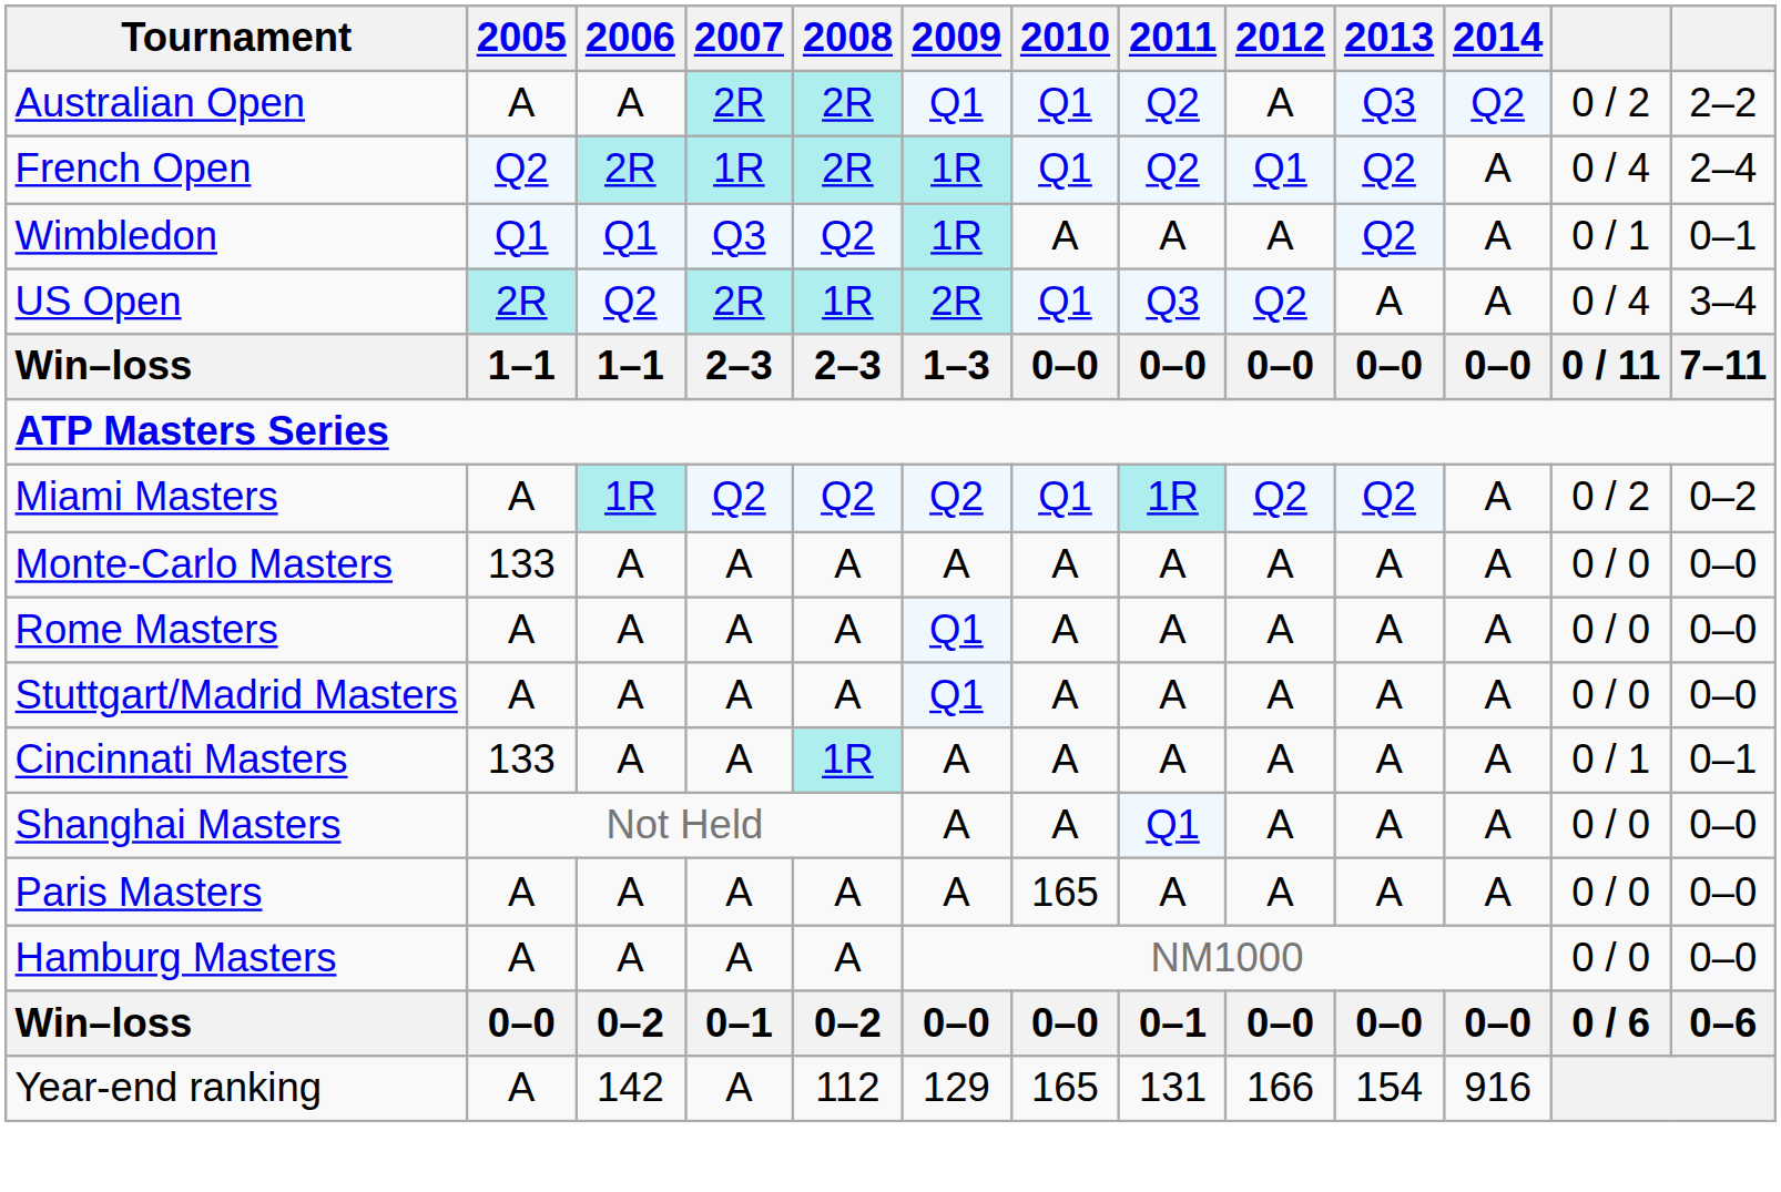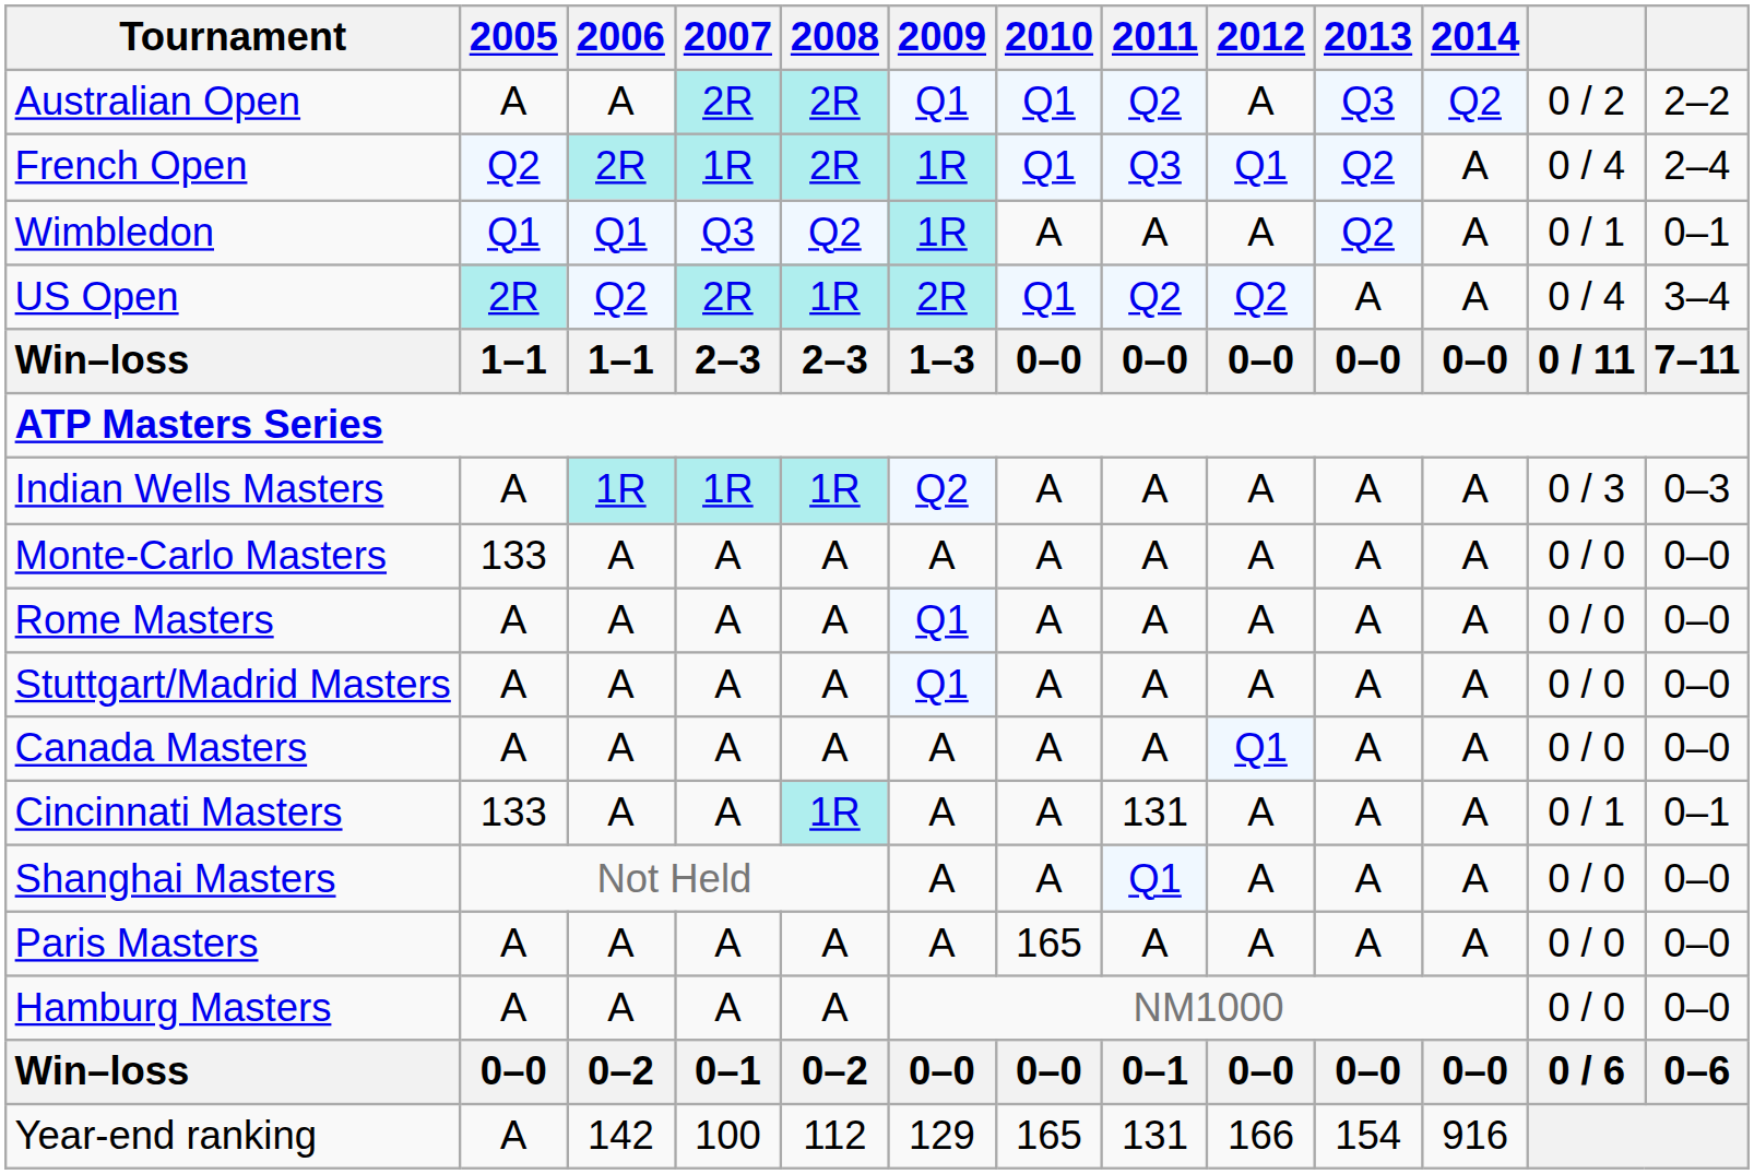 <table class=wikitable style=text-align:center;font-size:97%>
 <tr>
 <th>Tournament</th>
 <th><a href='#'>2005</a></th>
 <th><a href='#'>2006</a></th>
 <th><a href='#'>2007</a></th>
 <th><a href='#'>2008</a></th>
 <th><a href='#'>2009</a></th>
 <th><a href='#'>2010</a></th>
 <th><a href='#'>2011</a></th>
 <th><a href='#'>2012</a></th>
 <th><a href='#'>2013</a></th>
 <th><a href='#'>2014</a></th>
 <th></th>
 <th></th>
 </tr>
 <tr>
 <td align=left><a href='#'>Australian Open</a></td>
 <td>A</td>
 <td>A</td>
 <td bgcolor=afeeee><a href='#'>2R</a></td>
 <td bgcolor=afeeee><a href='#'>2R</a></td>
 <td bgcolor=f0f8ff><a href='#'>Q1</a></td>
 <td bgcolor=f0f8ff><a href='#'>Q1</a></td>
 <td bgcolor=f0f8ff><a href='#'>Q2</a></td>
 <td>A</td>
 <td bgcolor=f0f8ff><a href='#'>Q3</a></td>
 <td bgcolor=f0f8ff><a href='#'>Q2</a></td>
 <td>0 / 2</td>
 <td>2–2</td>
 </tr>
 <tr>
 <td align=left><a href='#'>French Open</a></td>
 <td bgcolor=f0f8ff><a href='#'>Q2</a></td>
 <td bgcolor=afeeee><a href='#'>2R</a></td>
 <td bgcolor=afeeee><a href='#'>1R</a></td>
 <td bgcolor=afeeee><a href='#'>2R</a></td>
 <td bgcolor=afeeee><a href='#'>1R</a></td>
 <td bgcolor=f0f8ff><a href='#'>Q1</a></td>
-<td bgcolor=f0f8ff><a href='#'>Q2</a></td>
+<td bgcolor=f0f8ff><a href='#'>Q3</a></td>
 <td bgcolor=f0f8ff><a href='#'>Q1</a></td>
 <td bgcolor=f0f8ff><a href='#'>Q2</a></td>
 <td>A</td>
 <td>0 / 4</td>
 <td>2–4</td>
 </tr>
 <tr>
 <td align=left><a href='#'>Wimbledon</a></td>
 <td bgcolor=f0f8ff><a href='#'>Q1</a></td>
 <td bgcolor=f0f8ff><a href='#'>Q1</a></td>
 <td bgcolor=f0f8ff><a href='#'>Q3</a></td>
 <td bgcolor=f0f8ff><a href='#'>Q2</a></td>
 <td bgcolor=afeeee><a href='#'>1R</a></td>
 <td>A</td>
 <td>A</td>
 <td>A</td>
 <td bgcolor=f0f8ff><a href='#'>Q2</a></td>
 <td>A</td>
 <td>0 / 1</td>
 <td>0–1</td>
 </tr>
 <tr>
 <td align=left><a href='#'>US Open</a></td>
 <td bgcolor=afeeee><a href='#'>2R</a></td>
 <td bgcolor=f0f8ff><a href='#'>Q2</a></td>
 <td bgcolor=afeeee><a href='#'>2R</a></td>
 <td bgcolor=afeeee><a href='#'>1R</a></td>
 <td bgcolor=afeeee><a href='#'>2R</a></td>
 <td bgcolor=f0f8ff><a href='#'>Q1</a></td>
-<td bgcolor=f0f8ff><a href='#'>Q3</a></td>
+<td bgcolor=f0f8ff><a href='#'>Q2</a></td>
 <td bgcolor=f0f8ff><a href='#'>Q2</a></td>
 <td>A</td>
 <td>A</td>
 <td>0 / 4</td>
 <td>3–4</td>
 </tr>
 <tr>
 <th style=text-align:left>Win–loss</th>
 <th>1–1</th>
 <th>1–1</th>
 <th>2–3</th>
 <th>2–3</th>
 <th>1–3</th>
 <th>0–0</th>
 <th>0–0</th>
 <th>0–0</th>
 <th>0–0</th>
 <th>0–0</th>
 <th>0 / 11</th>
 <th>7–11</th>
 </tr>
 <tr>
 <td colspan=13 align=left><strong><a href='#'>ATP Masters Series</a></strong></td>
 </tr>
 <tr>
-<td align=left><a href='#'>Miami Masters</a></td>
+<td align=left><a href='#'>Indian Wells Masters</a></td>
 <td>A</td>
 <td bgcolor=#afeeee><a href='#'>1R</a></td>
-<td bgcolor=#f0f8ff><a href='#'>Q2</a></td>
-<td bgcolor=#f0f8ff><a href='#'>Q2</a></td>
-<td bgcolor=#f0f8ff><a href='#'>Q2</a></td>
-<td bgcolor=#f0f8ff><a href='#'>Q1</a></td>
+<td bgcolor=#afeeee><a href='#'>1R</a></td>
 <td bgcolor=#afeeee><a href='#'>1R</a></td>
 <td bgcolor=#f0f8ff><a href='#'>Q2</a></td>
-<td bgcolor=#f0f8ff><a href='#'>Q2</a></td>
 <td>A</td>
-<td>0 / 2</td>
-<td>0–2</td>
+<td>A</td>
+<td>A</td>
+<td>A</td>
+<td>A</td>
+<td>0 / 3</td>
+<td>0–3</td>
 </tr>
 <tr>
 <td align=left><a href='#'>Monte-Carlo Masters</a></td>
 <td>133</td>
 <td>A</td>
 <td>A</td>
 <td>A</td>
 <td>A</td>
 <td>A</td>
 <td>A</td>
 <td>A</td>
 <td>A</td>
 <td>A</td>
 <td>0 / 0</td>
 <td>0–0</td>
 </tr>
 <tr>
 <td align=left><a href='#'>Rome Masters</a></td>
 <td>A</td>
 <td>A</td>
 <td>A</td>
 <td>A</td>
 <td bgcolor=#f0f8ff><a href='#'>Q1</a></td>
 <td>A</td>
 <td>A</td>
 <td>A</td>
 <td>A</td>
 <td>A</td>
 <td>0 / 0</td>
 <td>0–0</td>
 </tr>
 <tr>
 <td align=left><a href='#'>Stuttgart/Madrid Masters</a></td>
 <td>A</td>
 <td>A</td>
 <td>A</td>
 <td>A</td>
 <td bgcolor=#f0f8ff><a href='#'>Q1</a></td>
 <td>A</td>
 <td>A</td>
 <td>A</td>
 <td>A</td>
 <td>A</td>
 <td>0 / 0</td>
 <td>0–0</td>
 </tr>
 <tr>
+<td align=left><a href='#'>Canada Masters</a></td>
+<td>A</td>
+<td>A</td>
+<td>A</td>
+<td>A</td>
+<td>A</td>
+<td>A</td>
+<td>A</td>
+<td bgcolor=#f0f8ff><a href='#'>Q1</a></td>
+<td>A</td>
+<td>A</td>
+<td>0 / 0</td>
+<td>0–0</td>
+</tr>
+<tr>
 <td align=left><a href='#'>Cincinnati Masters</a></td>
 <td>133</td>
 <td>A</td>
 <td>A</td>
 <td bgcolor=#afeeee><a href='#'>1R</a></td>
 <td>A</td>
 <td>A</td>
-<td>A</td>
+<td>131</td>
 <td>A</td>
 <td>A</td>
 <td>A</td>
 <td>0 / 1</td>
 <td>0–1</td>
 </tr>
 <tr>
 <td align=left><a href='#'>Shanghai Masters</a></td>
 <td colspan=4 style=color:#767676>Not Held</td>
 <td>A</td>
 <td>A</td>
 <td bgcolor=#f0f8ff><a href='#'>Q1</a></td>
 <td>A</td>
 <td>A</td>
 <td>A</td>
 <td>0 / 0</td>
 <td>0–0</td>
 </tr>
 <tr>
 <td align=left><a href='#'>Paris Masters</a></td>
 <td>A</td>
 <td>A</td>
 <td>A</td>
 <td>A</td>
 <td>A</td>
 <td>165</td>
 <td>A</td>
 <td>A</td>
 <td>A</td>
 <td>A</td>
 <td>0 / 0</td>
 <td>0–0</td>
 </tr>
 <tr>
 <td align=left><a href='#'>Hamburg Masters</a></td>
 <td>A</td>
 <td>A</td>
 <td>A</td>
 <td>A</td>
 <td colspan=6 style=color:#767676>NM1000</td>
 <td>0 / 0</td>
 <td>0–0</td>
 </tr>
 <tr>
 <th style=text-align:left>Win–loss</th>
 <th>0–0</th>
 <th>0–2</th>
 <th>0–1</th>
 <th>0–2</th>
 <th>0–0</th>
 <th>0–0</th>
 <th>0–1</th>
 <th>0–0</th>
 <th>0–0</th>
 <th>0–0</th>
 <th>0 / 6</th>
 <th>0–6</th>
 </tr>
 <tr>
 <td align=left>Year-end ranking</td>
 <td>A</td>
 <td>142</td>
-<td>A</td>
+<td>100</td>
 <td>112</td>
 <td>129</td>
 <td>165</td>
 <td>131</td>
 <td>166</td>
 <td>154</td>
 <td>916</td>
 <th colspan=2></th>
 </tr>
 </table>
